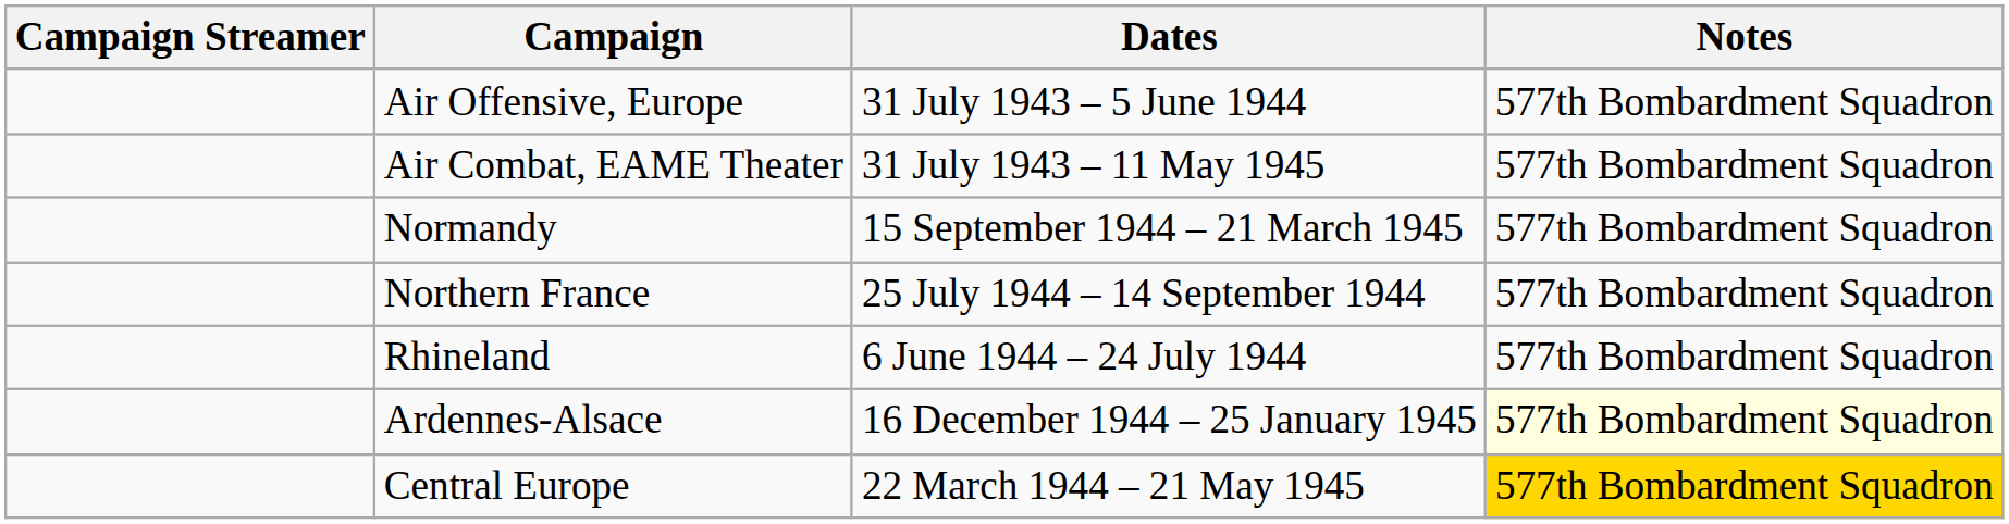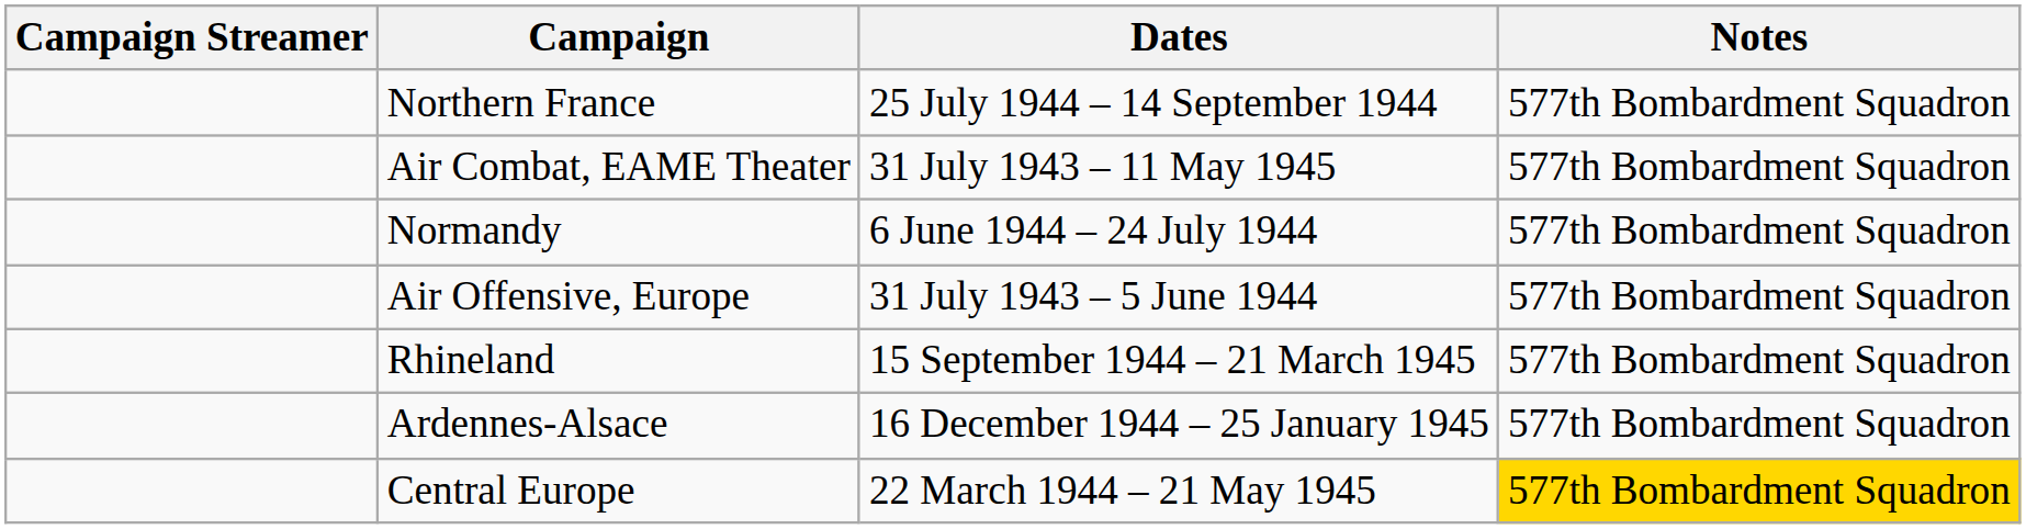 <table class="wikitable">
 <tr style="background:#efefef;">
 <th>Campaign Streamer</th>
 <th>Campaign</th>
 <th>Dates</th>
 <th>Notes</th>
 </tr>
 <tr>
 <td></td>
-<td>Air Offensive, Europe</td>
-<td>31 July 1943 – 5 June 1944</td>
+<td>Northern France</td>
+<td>25 July 1944 – 14 September 1944</td>
 <td>577th Bombardment Squadron</td>
 </tr>
 <tr>
 <td></td>
 <td>Air Combat, EAME Theater</td>
 <td>31 July 1943 – 11 May 1945</td>
 <td>577th Bombardment Squadron</td>
 </tr>
 <tr>
 <td></td>
 <td>Normandy</td>
-<td>15 September 1944 – 21 March 1945</td>
+<td>6 June 1944 – 24 July 1944</td>
 <td>577th Bombardment Squadron</td>
 </tr>
 <tr>
 <td></td>
-<td>Northern France</td>
-<td>25 July 1944 – 14 September 1944</td>
+<td>Air Offensive, Europe</td>
+<td>31 July 1943 – 5 June 1944</td>
 <td>577th Bombardment Squadron</td>
 </tr>
 <tr>
 <td></td>
 <td>Rhineland</td>
-<td>6 June 1944 – 24 July 1944</td>
+<td>15 September 1944 – 21 March 1945</td>
 <td>577th Bombardment Squadron</td>
 </tr>
 <tr>
 <td></td>
 <td>Ardennes-Alsace</td>
 <td>16 December 1944 – 25 January 1945</td>
-<td style="background: lightyellow;">577th Bombardment Squadron</td>
+<td>577th Bombardment Squadron</td>
 </tr>
 <tr>
 <td></td>
 <td>Central Europe</td>
 <td>22 March 1944 – 21 May 1945</td>
 <td style="background: gold;">577th Bombardment Squadron</td>
 </tr>
 </table>
